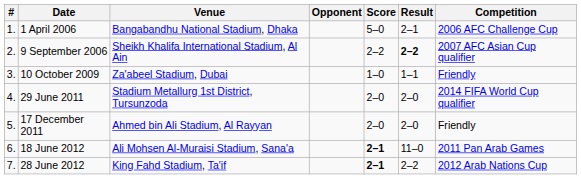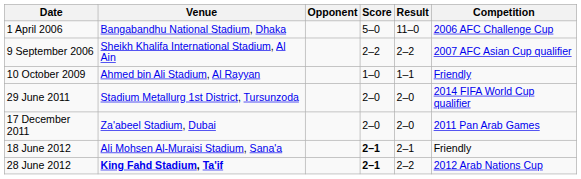 <table class="wikitable">
 <tr>
-<th>#</th>
 <th>Date</th>
 <th>Venue</th>
 <th>Opponent</th>
 <th>Score</th>
 <th>Result</th>
 <th>Competition</th>
 </tr>
 <tr>
-<td>1.</td>
 <td>1 April 2006</td>
 <td><a href='#'>Bangabandhu National Stadium</a>, <a href='#'>Dhaka</a></td>
 <td></td>
 <td>5–0</td>
-<td>2–1</td>
+<td>11–0</td>
 <td><a href='#'>2006 AFC Challenge Cup</a></td>
 </tr>
 <tr>
-<td>2.</td>
 <td>9 September 2006</td>
 <td><a href='#'>Sheikh Khalifa International Stadium</a>, <a href='#'>Al Ain</a></td>
 <td></td>
 <td>2–2</td>
-<td><strong>2–2</strong></td>
+<td>2–2</td>
 <td><a href='#'>2007 AFC Asian Cup qualifier</a></td>
 </tr>
 <tr>
-<td>3.</td>
 <td>10 October 2009</td>
-<td><a href='#'>Za'abeel Stadium</a>, <a href='#'>Dubai</a></td>
+<td><a href='#'>Ahmed bin Ali Stadium</a>, <a href='#'>Al Rayyan</a></td>
 <td></td>
 <td>1–0</td>
 <td>1–1</td>
 <td><a href='#'>Friendly</a></td>
 </tr>
 <tr>
-<td>4.</td>
 <td>29 June 2011</td>
 <td><a href='#'>Stadium Metallurg 1st District</a>, <a href='#'>Tursunzoda</a></td>
 <td></td>
 <td>2–0</td>
 <td>2–0</td>
 <td><a href='#'>2014 FIFA World Cup qualifier</a></td>
 </tr>
 <tr>
-<td>5.</td>
 <td>17 December 2011</td>
-<td><a href='#'>Ahmed bin Ali Stadium</a>, <a href='#'>Al Rayyan</a></td>
+<td><a href='#'>Za'abeel Stadium</a>, <a href='#'>Dubai</a></td>
 <td></td>
 <td>2–0</td>
 <td>2–0</td>
-<td>Friendly</td>
+<td><a href='#'>2011 Pan Arab Games</a></td>
 </tr>
 <tr>
-<td>6.</td>
 <td>18 June 2012</td>
 <td><a href='#'>Ali Mohsen Al-Muraisi Stadium</a>, <a href='#'>Sana'a</a></td>
 <td></td>
 <td><strong>2–1</strong></td>
-<td>11–0</td>
-<td><a href='#'>2011 Pan Arab Games</a></td>
+<td>2–1</td>
+<td>Friendly</td>
 </tr>
 <tr>
-<td>7.</td>
 <td>28 June 2012</td>
-<td><a href='#'>King Fahd Stadium</a>, <a href='#'>Ta'if</a></td>
+<td><strong><a href='#'>King Fahd Stadium</a>, <a href='#'>Ta'if</a></strong></td>
 <td></td>
 <td><strong>2–1</strong></td>
 <td>2–2</td>
 <td><a href='#'>2012 Arab Nations Cup</a></td>
 </tr>
 </table>
